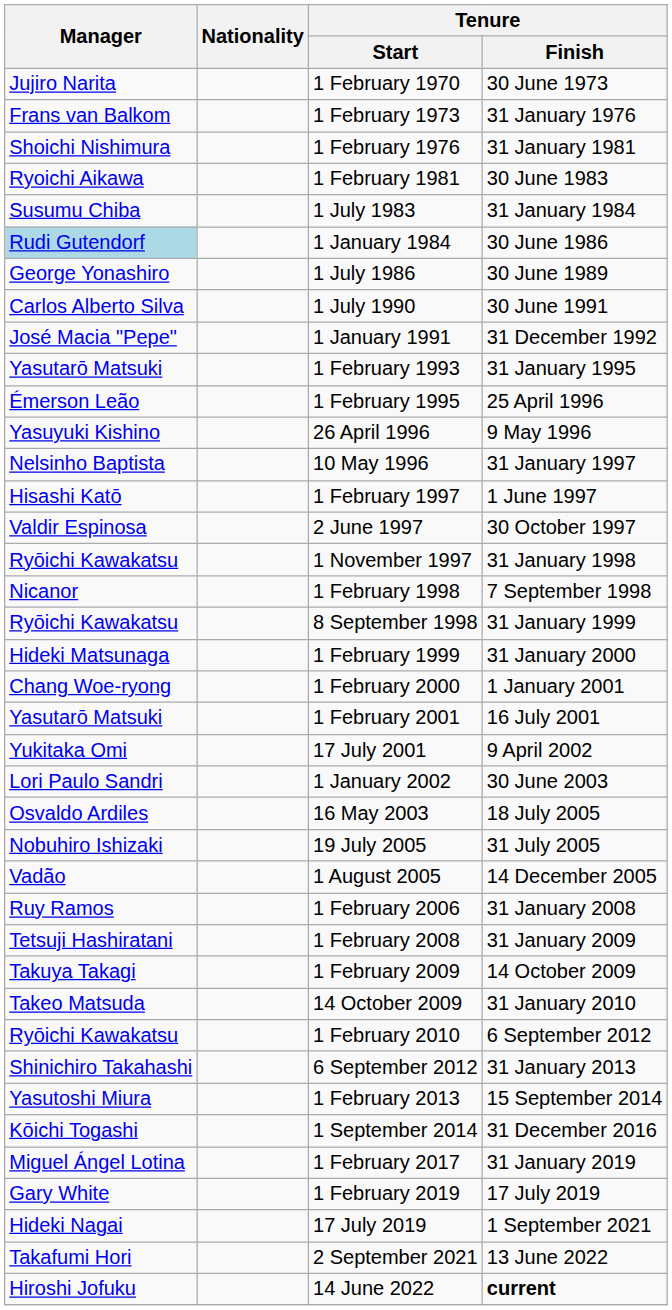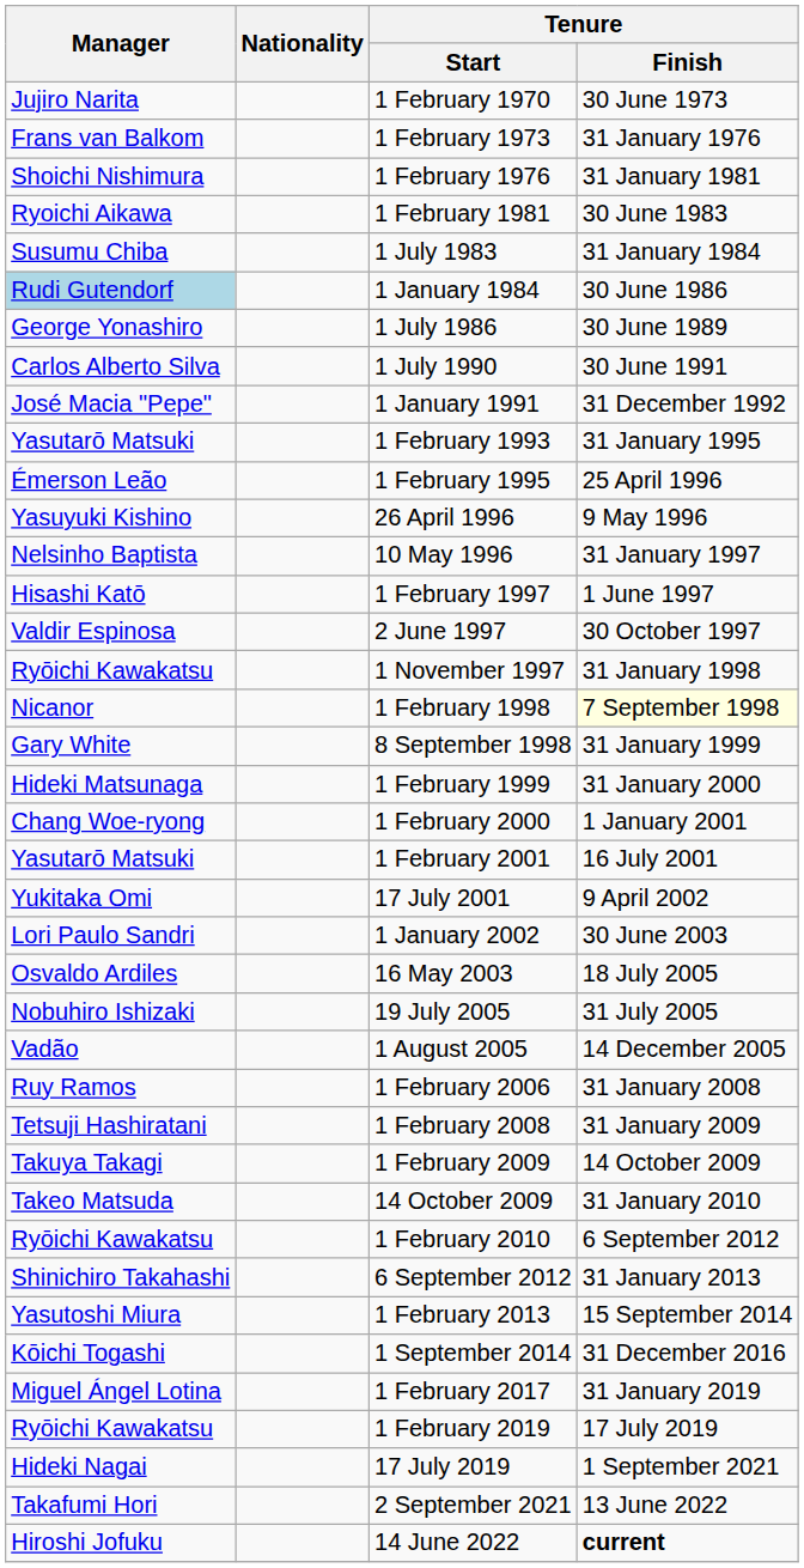 <table class="wikitable">
 <tr>
 <th rowspan="2">Manager</th>
 <th rowspan="2">Nationality</th>
 <th colspan="2">Tenure</th>
 </tr>
 <tr>
 <th>Start</th>
 <th>Finish</th>
 </tr>
 <tr>
 <td><a href='#'>Jujiro Narita</a></td>
 <td></td>
 <td>1 February 1970</td>
 <td>30 June 1973<br></td>
 </tr>
 <tr>
 <td><a href='#'>Frans van Balkom</a></td>
 <td></td>
 <td>1 February 1973</td>
 <td>31 January 1976<br></td>
 </tr>
 <tr>
 <td><a href='#'>Shoichi Nishimura</a></td>
 <td></td>
 <td>1 February 1976</td>
 <td>31 January 1981<br></td>
 </tr>
 <tr>
 <td><a href='#'>Ryoichi Aikawa</a></td>
 <td></td>
 <td>1 February 1981</td>
 <td>30 June 1983<br></td>
 </tr>
 <tr>
 <td><a href='#'>Susumu Chiba</a></td>
 <td></td>
 <td>1 July 1983</td>
 <td>31 January 1984<br></td>
 </tr>
 <tr>
 <td style="background: lightblue;"><a href='#'>Rudi Gutendorf</a></td>
 <td></td>
 <td>1 January 1984</td>
 <td>30 June 1986<br></td>
 </tr>
 <tr>
 <td><a href='#'>George Yonashiro</a></td>
 <td></td>
 <td>1 July 1986</td>
 <td>30 June 1989<br></td>
 </tr>
 <tr>
 <td><a href='#'>Carlos Alberto Silva</a></td>
 <td></td>
 <td>1 July 1990</td>
 <td>30 June 1991<br></td>
 </tr>
 <tr>
 <td><a href='#'>José Macia "Pepe"</a></td>
 <td></td>
 <td>1 January 1991</td>
 <td>31 December 1992<br></td>
 </tr>
 <tr>
 <td><a href='#'>Yasutarō Matsuki</a></td>
 <td></td>
 <td>1 February 1993</td>
 <td>31 January 1995<br></td>
 </tr>
 <tr>
 <td><a href='#'>Émerson Leão</a></td>
 <td></td>
 <td>1 February 1995</td>
 <td>25 April 1996<br></td>
 </tr>
 <tr>
 <td><a href='#'>Yasuyuki Kishino</a></td>
 <td></td>
 <td>26 April 1996</td>
 <td>9 May 1996<br></td>
 </tr>
 <tr>
 <td><a href='#'>Nelsinho Baptista</a></td>
 <td></td>
 <td>10 May 1996</td>
 <td>31 January 1997<br></td>
 </tr>
 <tr>
 <td><a href='#'>Hisashi Katō</a></td>
 <td></td>
 <td>1 February 1997</td>
 <td>1 June 1997<br></td>
 </tr>
 <tr>
 <td><a href='#'>Valdir Espinosa</a></td>
 <td></td>
 <td>2 June 1997</td>
 <td>30 October 1997<br></td>
 </tr>
 <tr>
 <td><a href='#'>Ryōichi Kawakatsu</a></td>
 <td></td>
 <td>1 November 1997</td>
 <td>31 January 1998<br></td>
 </tr>
 <tr>
 <td><a href='#'>Nicanor</a></td>
 <td></td>
 <td>1 February 1998</td>
-<td>7 September 1998<br></td>
+<td style="background: lightyellow;">7 September 1998<br></td>
 </tr>
 <tr>
-<td><a href='#'>Ryōichi Kawakatsu</a></td>
+<td><a href='#'>Gary White</a></td>
 <td></td>
 <td>8 September 1998</td>
 <td>31 January 1999<br></td>
 </tr>
 <tr>
 <td><a href='#'>Hideki Matsunaga</a></td>
 <td></td>
 <td>1 February 1999</td>
 <td>31 January 2000<br></td>
 </tr>
 <tr>
 <td><a href='#'>Chang Woe-ryong</a></td>
 <td></td>
 <td>1 February 2000</td>
 <td>1 January 2001<br></td>
 </tr>
 <tr>
 <td><a href='#'>Yasutarō Matsuki</a></td>
 <td></td>
 <td>1 February 2001</td>
 <td>16 July 2001<br></td>
 </tr>
 <tr>
 <td><a href='#'>Yukitaka Omi</a></td>
 <td></td>
 <td>17 July 2001</td>
 <td>9 April 2002<br></td>
 </tr>
 <tr>
 <td><a href='#'>Lori Paulo Sandri</a></td>
 <td></td>
 <td>1 January 2002</td>
 <td>30 June 2003<br></td>
 </tr>
 <tr>
 <td><a href='#'>Osvaldo Ardiles</a></td>
 <td></td>
 <td>16 May 2003</td>
 <td>18 July 2005<br></td>
 </tr>
 <tr>
 <td><a href='#'>Nobuhiro Ishizaki</a></td>
 <td></td>
 <td>19 July 2005</td>
 <td>31 July 2005<br></td>
 </tr>
 <tr>
 <td><a href='#'>Vadão</a></td>
 <td></td>
 <td>1 August 2005</td>
 <td>14 December 2005<br></td>
 </tr>
 <tr>
 <td><a href='#'>Ruy Ramos</a></td>
 <td></td>
 <td>1 February 2006</td>
 <td>31 January 2008<br></td>
 </tr>
 <tr>
 <td><a href='#'>Tetsuji Hashiratani</a></td>
 <td></td>
 <td>1 February 2008</td>
 <td>31 January 2009<br></td>
 </tr>
 <tr>
 <td><a href='#'>Takuya Takagi</a></td>
 <td></td>
 <td>1 February 2009</td>
 <td>14 October 2009<br></td>
 </tr>
 <tr>
 <td><a href='#'>Takeo Matsuda</a></td>
 <td></td>
 <td>14 October 2009</td>
 <td>31 January 2010<br></td>
 </tr>
 <tr>
 <td><a href='#'>Ryōichi Kawakatsu</a></td>
 <td></td>
 <td>1 February 2010</td>
 <td>6 September 2012<br></td>
 </tr>
 <tr>
 <td><a href='#'>Shinichiro Takahashi</a></td>
 <td></td>
 <td>6 September 2012</td>
 <td>31 January 2013<br></td>
 </tr>
 <tr>
 <td><a href='#'>Yasutoshi Miura</a></td>
 <td></td>
 <td>1 February 2013</td>
 <td>15 September 2014<br></td>
 </tr>
 <tr>
 <td><a href='#'>Kōichi Togashi</a></td>
 <td></td>
 <td>1 September 2014</td>
 <td>31 December 2016<br></td>
 </tr>
 <tr>
 <td><a href='#'>Miguel Ángel Lotina</a></td>
 <td></td>
 <td>1 February 2017</td>
 <td>31 January 2019<br></td>
 </tr>
 <tr>
-<td><a href='#'>Gary White</a></td>
+<td><a href='#'>Ryōichi Kawakatsu</a></td>
 <td></td>
 <td>1 February 2019</td>
 <td>17 July 2019<br></td>
 </tr>
 <tr>
 <td><a href='#'>Hideki Nagai</a></td>
 <td></td>
 <td>17 July 2019</td>
 <td>1 September 2021<br></td>
 </tr>
 <tr>
 <td><a href='#'>Takafumi Hori</a></td>
 <td></td>
 <td>2 September 2021</td>
 <td>13 June 2022<br></td>
 </tr>
 <tr>
 <td><a href='#'>Hiroshi Jofuku</a></td>
 <td></td>
 <td>14 June 2022</td>
 <td><strong>current</strong><br></td>
 </tr>
 <tr>
 </tr>
 </table>
